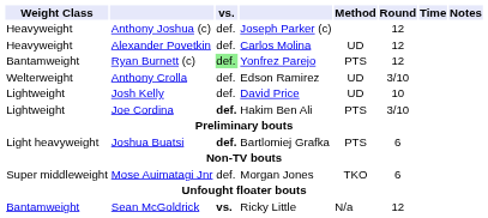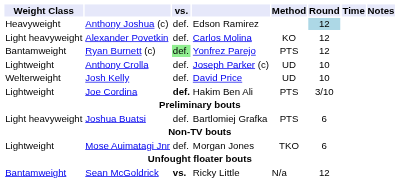 <table class="toccolours" style="font-size: 85%;">
 <tr>
 <th style="background:#e6e8fa; color:#000; text-align:center;">Weight Class</th>
 <th style="background:#e6e8fa; color:#000; text-align:center;"></th>
 <th style="background:#e6e8fa; color:#000; text-align:center;">vs.</th>
 <th style="background:#e6e8fa; color:#000; text-align:center;"></th>
 <th style="background:#e6e8fa; color:#000; text-align:center;">Method</th>
 <th style="background:#e6e8fa; color:#000; text-align:center;">Round</th>
 <th style="background:#e6e8fa; color:#000; text-align:center;">Time</th>
 <th style="background:#e6e8fa; color:#000; text-align:center;">Notes</th>
 </tr>
 <tr>
 <td>Heavyweight</td>
 <td> <a href='#'>Anthony Joshua</a> (c)</td>
 <td>def.</td>
-<td> <a href='#'>Joseph Parker</a> (c)</td>
+<td> Edson Ramirez</td>
 <td align=center></td>
-<td align=center>12</td>
+<td align=center style="background: lightblue;">12</td>
 <td align=center></td>
 <td></td>
 </tr>
 <tr>
-<td>Heavyweight</td>
+<td>Light heavyweight</td>
 <td> <a href='#'>Alexander Povetkin</a></td>
 <td>def.</td>
 <td> <a href='#'>Carlos Molina</a></td>
-<td align=center>UD</td>
+<td align=center>KO</td>
 <td align=center>12</td>
 <td align=center></td>
 <td></td>
 </tr>
 <tr>
 <td>Bantamweight</td>
 <td> <a href='#'>Ryan Burnett</a> (c)</td>
 <td style="background: lightgreen;">def.</td>
 <td> <a href='#'>Yonfrez Parejo</a></td>
 <td align=center>PTS</td>
 <td align=center>12</td>
 <td align=center></td>
 <td></td>
 </tr>
 <tr>
-<td>Welterweight</td>
+<td>Lightweight</td>
 <td> <a href='#'>Anthony Crolla</a></td>
 <td>def.</td>
-<td> Edson Ramirez</td>
+<td> <a href='#'>Joseph Parker</a> (c)</td>
 <td align=center>UD</td>
-<td align=center>3/10</td>
+<td align=center>10</td>
 <td align=center></td>
 <td></td>
 </tr>
 <tr>
-<td>Lightweight</td>
+<td>Welterweight</td>
 <td> <a href='#'>Josh Kelly</a></td>
 <td>def.</td>
 <td> <a href='#'>David Price</a></td>
 <td align=center>UD</td>
 <td align=center>10</td>
 <td align=center></td>
 <td></td>
 </tr>
 <tr>
 <td>Lightweight</td>
 <td> <a href='#'>Joe Cordina</a></td>
 <td><strong>def.</strong></td>
 <td> Hakim Ben Ali</td>
 <td align=center>PTS</td>
 <td align=center>3/10</td>
 <td align=center></td>
 <td></td>
 </tr>
 <tr>
 <th colspan=8>Preliminary bouts</th>
 </tr>
 <tr>
 <td>Light heavyweight</td>
 <td> <a href='#'>Joshua Buatsi</a></td>
-<td><strong>def.</strong></td>
+<td>def.</td>
 <td> Bartlomiej Grafka</td>
 <td align=center>PTS</td>
 <td align=center>6</td>
 <td align=center></td>
 </tr>
 <tr>
 <th colspan=8>Non-TV bouts</th>
 </tr>
 <tr>
-<td>Super middleweight</td>
+<td>Lightweight</td>
 <td> <a href='#'>Mose Auimatagi Jnr</a></td>
 <td>def.</td>
 <td> Morgan Jones</td>
 <td align=center>TKO</td>
 <td align=center>6</td>
 <td align=center></td>
 <td></td>
 </tr>
 <tr>
 <th colspan=8>Unfought floater bouts</th>
 </tr>
 <tr>
 <td><a href='#'>Bantamweight</a></td>
 <td> <a href='#'>Sean McGoldrick</a></td>
 <td><strong>vs.</strong></td>
 <td> Ricky Little</td>
 <td>N/a</td>
 <td align=center>12</td>
 <td></td>
 <td></td>
 </tr>
 </table>
